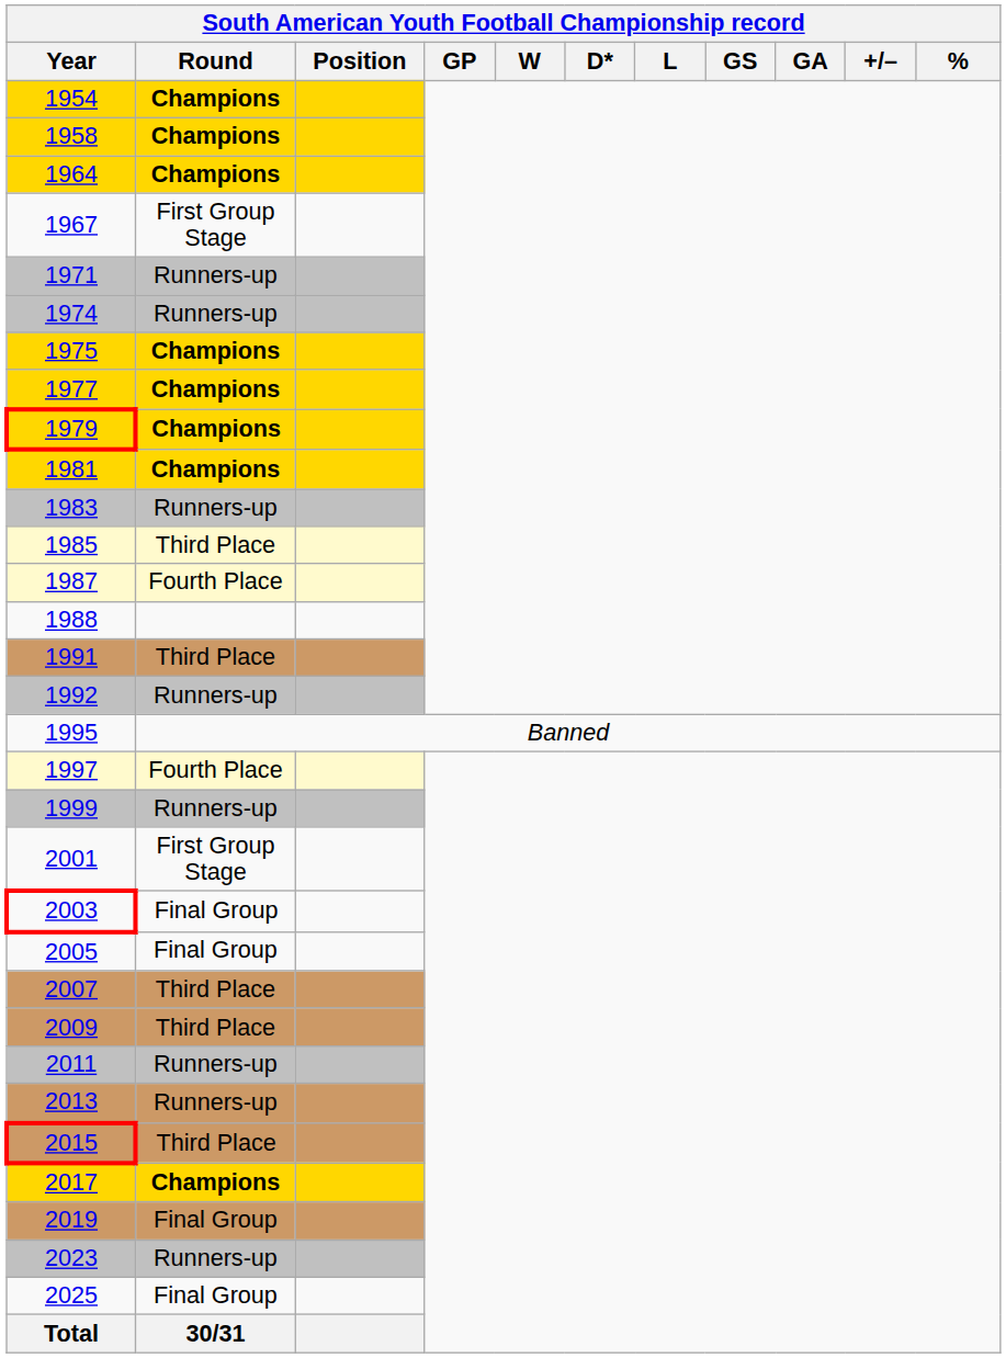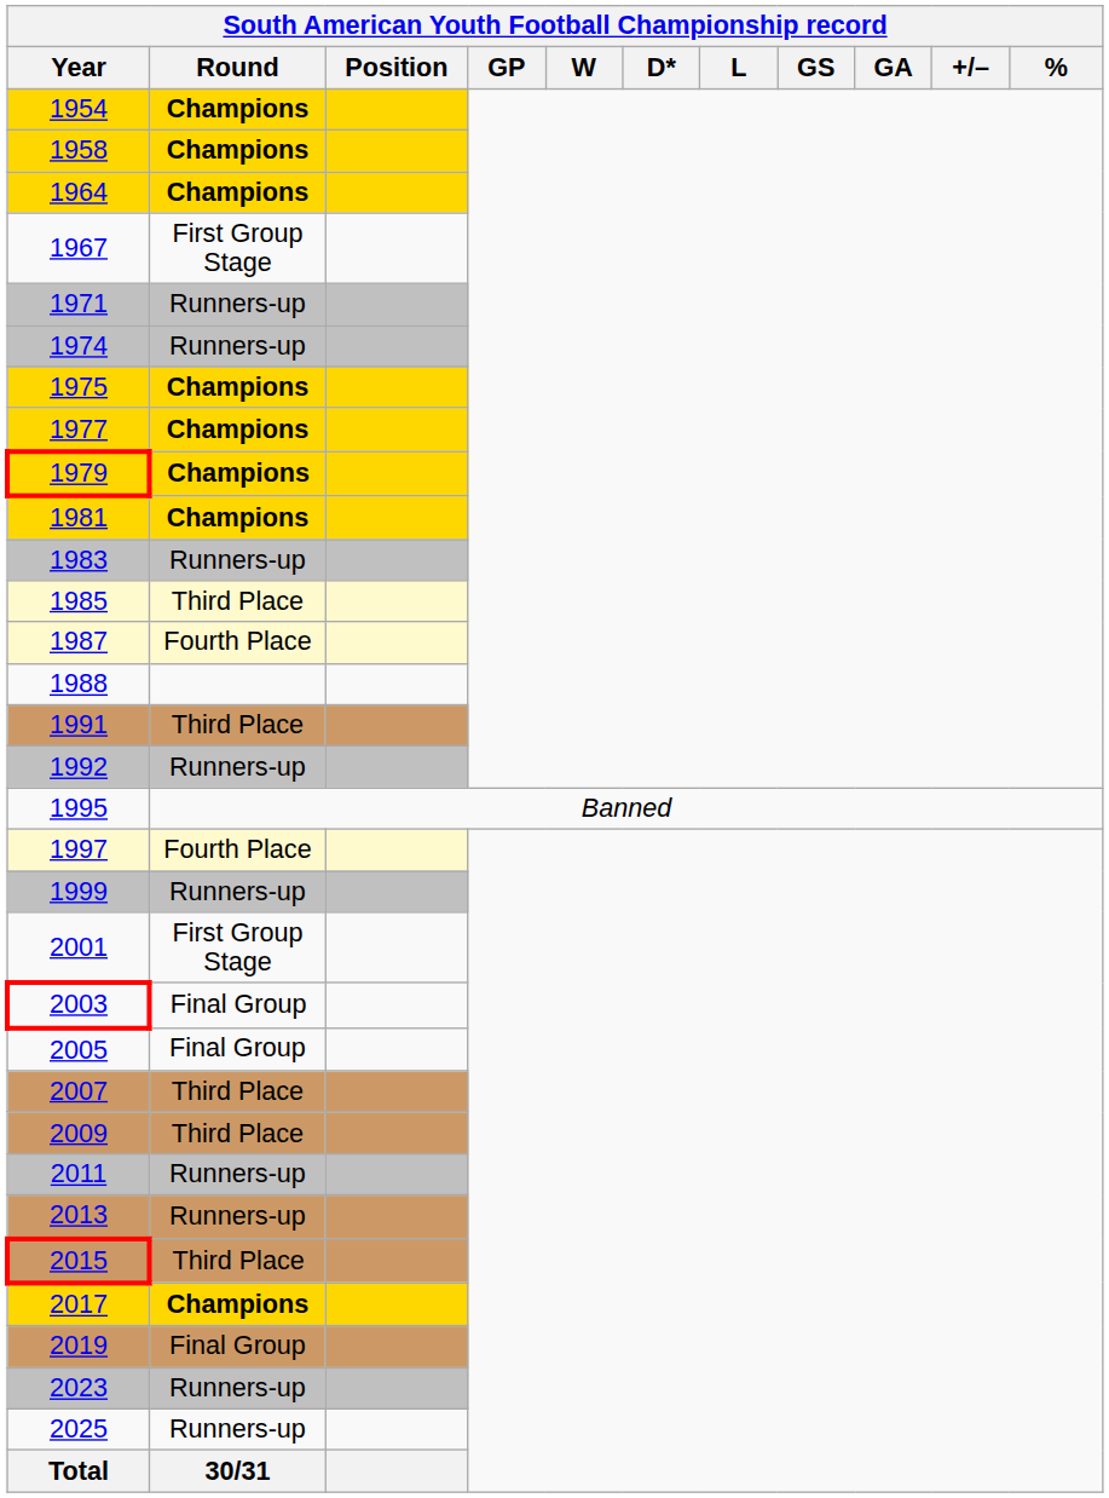 <table class="wikitable" style="text-align: center;">
 <tr>
 <th colspan=11><a href='#'>South American Youth Football Championship record</a></th>
 </tr>
 <tr>
 <th width=80>Year</th>
 <th width=100>Round</th>
 <th width=80>Position</th>
 <th width=40>GP</th>
 <th width=40>W</th>
 <th width=40>D*</th>
 <th width=40>L</th>
 <th width=40>GS</th>
 <th width=40>GA</th>
 <th width=40>+/–</th>
 <th width=50>%</th>
 </tr>
 <tr style="background:Gold;">
 <td> <a href='#'>1954</a></td>
 <td><strong>Champions</strong></td>
 <td></td>
 </tr>
 <tr style="background:Gold;">
 <td> <a href='#'>1958</a></td>
 <td><strong>Champions</strong></td>
 <td></td>
 </tr>
 <tr style="background:Gold;">
 <td> <a href='#'>1964</a></td>
 <td><strong>Champions</strong></td>
 <td></td>
 </tr>
 <tr>
 <td> <a href='#'>1967</a></td>
 <td>First Group Stage</td>
 <td 7th></td>
 </tr>
 <tr style="background:Silver;">
 <td> <a href='#'>1971</a></td>
 <td>Runners-up</td>
 <td></td>
 </tr>
 <tr style="background:Silver;">
 <td> <a href='#'>1974</a></td>
 <td>Runners-up</td>
 <td></td>
 </tr>
 <tr style="background:Gold;">
 <td> <a href='#'>1975</a></td>
 <td><strong>Champions</strong></td>
 <td></td>
 </tr>
 <tr style="background:Gold;">
 <td> <a href='#'>1977</a></td>
 <td><strong>Champions</strong></td>
 <td></td>
 </tr>
 <tr style="background:Gold;">
 <td style="border: 3px solid red"> <a href='#'>1979</a></td>
 <td><strong>Champions</strong></td>
 <td></td>
 </tr>
 <tr style="background:Gold;">
 <td> <a href='#'>1981</a></td>
 <td><strong>Champions</strong></td>
 <td></td>
 </tr>
 <tr style="background:Silver;">
 <td> <a href='#'>1983</a></td>
 <td>Runners-up</td>
 <td></td>
 </tr>
 <tr style="background:LemonChiffon;">
 <td> <a href='#'>1985</a></td>
 <td>Third Place</td>
 <td></td>
 </tr>
 <tr style="background:LemonChiffon;">
 <td> <a href='#'>1987</a></td>
 <td>Fourth Place</td>
 <td></td>
 </tr>
 <tr>
 <td> <a href='#'>1988</a></td>
 <td></td>
 <td 10th></td>
 </tr>
 <tr style="background:#c96;">
 <td> <a href='#'>1991</a></td>
 <td>Third Place</td>
 <td></td>
 </tr>
 <tr style="background:Silver;">
 <td> <a href='#'>1992</a></td>
 <td>Runners-up</td>
 <td></td>
 </tr>
 <tr>
 <td> <a href='#'>1995</a></td>
 <td rowspan=1 colspan=10><em>Banned</em></td>
 </tr>
 <tr style="background:LemonChiffon;">
 <td> <a href='#'>1997</a></td>
 <td>Fourth Place</td>
 <td></td>
 </tr>
 <tr style="background:Silver;">
 <td> <a href='#'>1999</a></td>
 <td>Runners-up</td>
 <td></td>
 </tr>
 <tr>
 <td> <a href='#'>2001</a></td>
 <td>First Group Stage</td>
 <td 7th></td>
 </tr>
 <tr>
 <td style="border: 3px solid red"> <a href='#'>2003</a></td>
 <td>Final Group</td>
 <td 5th></td>
 </tr>
 <tr>
 <td> <a href='#'>2005</a></td>
 <td>Final Group</td>
 <td 5th></td>
 </tr>
 <tr style="background:#c96;">
 <td> <a href='#'>2007</a></td>
 <td>Third Place</td>
 <td></td>
 </tr>
 <tr style="background:#c96;">
 <td> <a href='#'>2009</a></td>
 <td>Third Place</td>
 <td></td>
 </tr>
 <tr style="background:Silver;">
 <td> <a href='#'>2011</a></td>
 <td>Runners-up</td>
 <td></td>
 </tr>
 <tr style="background:#c96;">
 <td> <a href='#'>2013</a></td>
 <td>Runners-up</td>
 <td></td>
 </tr>
 <tr style="background:#c96;">
 <td style="border: 3px solid red"> <a href='#'>2015</a></td>
 <td>Third Place</td>
 <td></td>
 </tr>
 <tr style="background:Gold;">
 <td> <a href='#'>2017</a></td>
 <td><strong>Champions</strong></td>
 <td></td>
 </tr>
 <tr style="background:#c96;">
 <td> <a href='#'>2019</a></td>
 <td>Final Group</td>
 <td></td>
 </tr>
 <tr style="background:Silver;">
 <td> <a href='#'>2023</a></td>
 <td>Runners-up</td>
 <td></td>
 </tr>
 <tr>
 <td> <a href='#'>2025</a></td>
-<td>Final Group</td>
+<td>Runners-up</td>
 <td 5th></td>
 </tr>
 <tr>
 <th>Total</th>
 <th>30/31</th>
 <th 8 Titles></th>
 </tr>
 </table>
